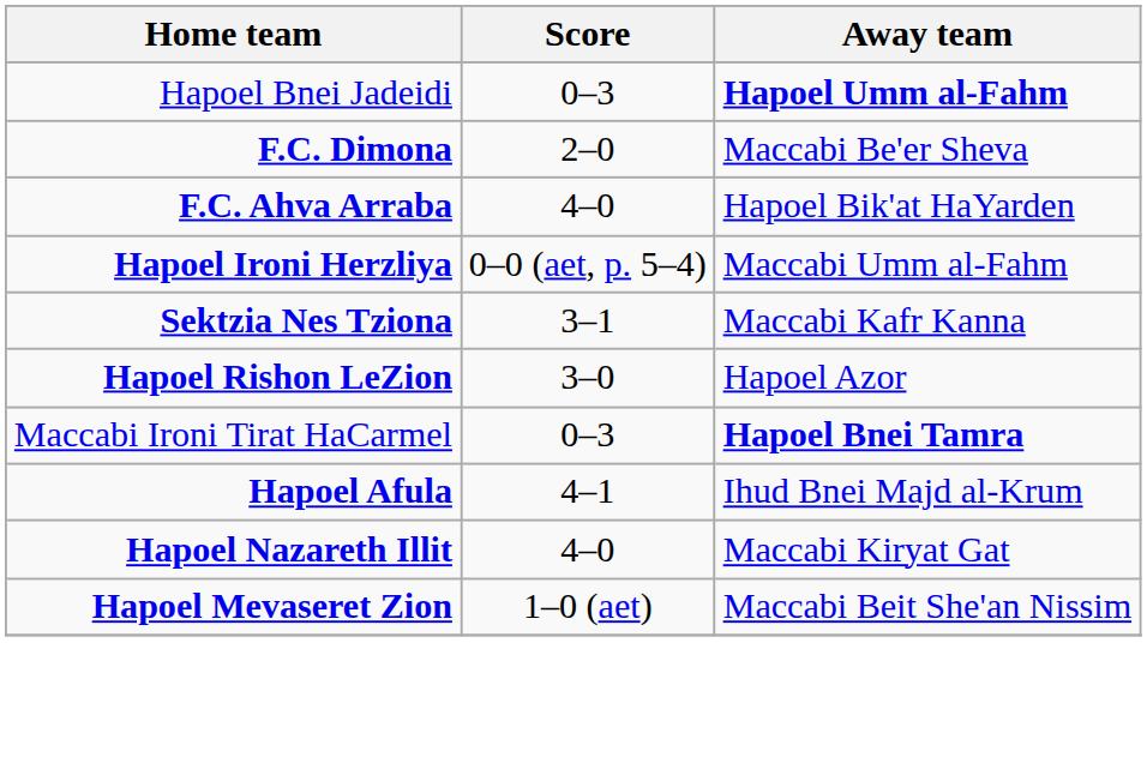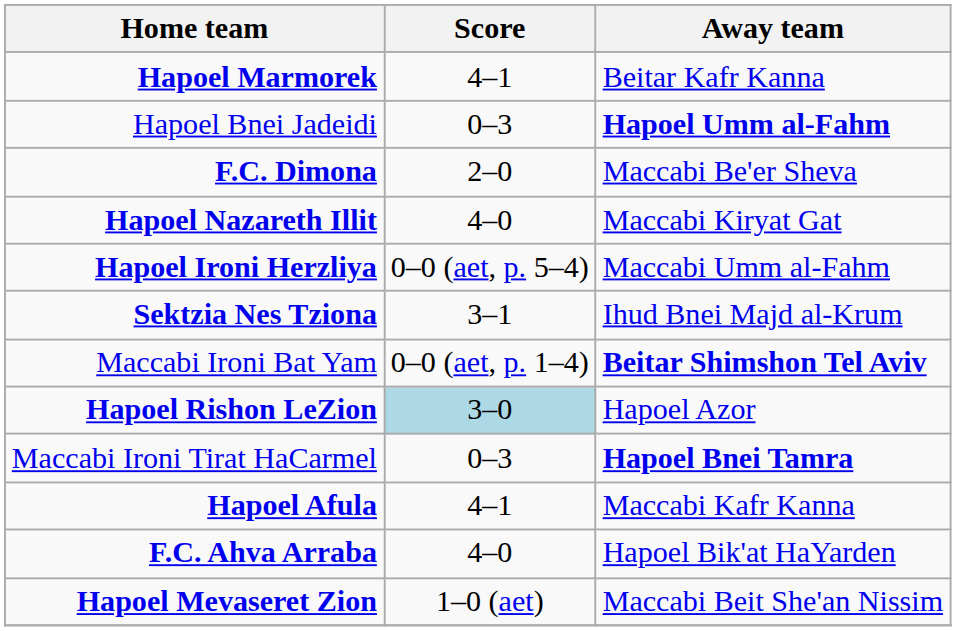 <table class="wikitable" style="text-align: center">
 <tr>
 <th>Home team</th>
 <th>Score</th>
 <th>Away team</th>
+</tr>
+<tr>
+<td align="right"><strong><a href='#'>Hapoel Marmorek</a></strong></td>
+<td>4–1</td>
+<td align="left"><a href='#'>Beitar Kafr Kanna</a></td>
 </tr>
 <tr>
 <td align="right"><a href='#'>Hapoel Bnei Jadeidi</a></td>
 <td>0–3</td>
 <td align="left"><strong><a href='#'>Hapoel Umm al-Fahm</a></strong></td>
 </tr>
 <tr>
 <td align="right"><strong><a href='#'>F.C. Dimona</a></strong></td>
 <td>2–0</td>
 <td align="left"><a href='#'>Maccabi Be'er Sheva</a></td>
 </tr>
 <tr>
-<td align="right"><strong><a href='#'>F.C. Ahva Arraba</a></strong></td>
+<td align="right"><strong><a href='#'>Hapoel Nazareth Illit</a></strong></td>
 <td>4–0</td>
-<td align="left"><a href='#'>Hapoel Bik'at HaYarden</a></td>
+<td align="left"><a href='#'>Maccabi Kiryat Gat</a></td>
 </tr>
 <tr>
 <td align="right"><strong><a href='#'>Hapoel Ironi Herzliya</a></strong></td>
 <td>0–0 (<a href='#'>aet</a>, <a href='#'>p.</a> 5–4)</td>
 <td align="left"><a href='#'>Maccabi Umm al-Fahm</a></td>
 </tr>
 <tr>
 <td align="right"><strong><a href='#'>Sektzia Nes Tziona</a></strong></td>
 <td>3–1</td>
-<td align="left"><a href='#'>Maccabi Kafr Kanna</a></td>
+<td align="left"><a href='#'>Ihud Bnei Majd al-Krum</a></td>
+</tr>
+<tr>
+<td align="right"><a href='#'>Maccabi Ironi Bat Yam</a></td>
+<td>0–0 (<a href='#'>aet</a>, <a href='#'>p.</a> 1–4)</td>
+<td align="left"><strong><a href='#'>Beitar Shimshon Tel Aviv</a></strong></td>
 </tr>
 <tr>
 <td align="right"><strong><a href='#'>Hapoel Rishon LeZion</a></strong></td>
-<td>3–0</td>
+<td style="background: lightblue;">3–0</td>
 <td align="left"><a href='#'>Hapoel Azor</a></td>
 </tr>
 <tr>
 <td align="right"><a href='#'>Maccabi Ironi Tirat HaCarmel</a></td>
 <td>0–3</td>
 <td align="left"><strong><a href='#'>Hapoel Bnei Tamra</a></strong></td>
 </tr>
 <tr>
 <td align="right"><strong><a href='#'>Hapoel Afula</a></strong></td>
 <td>4–1</td>
-<td align="left"><a href='#'>Ihud Bnei Majd al-Krum</a></td>
+<td align="left"><a href='#'>Maccabi Kafr Kanna</a></td>
 </tr>
 <tr>
-<td align="right"><strong><a href='#'>Hapoel Nazareth Illit</a></strong></td>
+<td align="right"><strong><a href='#'>F.C. Ahva Arraba</a></strong></td>
 <td>4–0</td>
-<td align="left"><a href='#'>Maccabi Kiryat Gat</a></td>
+<td align="left"><a href='#'>Hapoel Bik'at HaYarden</a></td>
 </tr>
 <tr>
 <td align="right"><strong><a href='#'>Hapoel Mevaseret Zion</a></strong></td>
 <td>1–0 (<a href='#'>aet</a>)</td>
 <td align="left"><a href='#'>Maccabi Beit She'an Nissim</a></td>
 </tr>
 <tr>
 </tr>
 </table>
